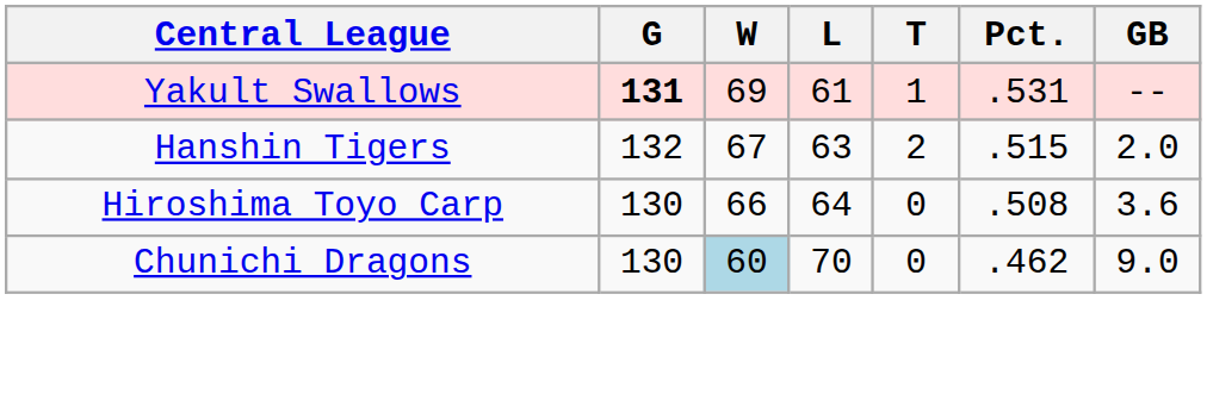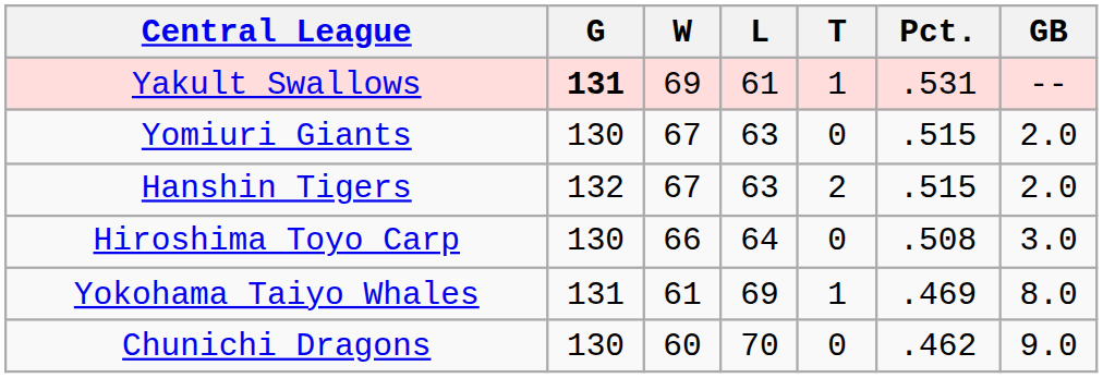 <table class="wikitable"  style="width:50%; text-align:center;">
 <tr>
 <th style="width:35%;"><a href='#'>Central League</a></th>
 <th style="width:5%;">G</th>
 <th style="width:5%;">W</th>
 <th style="width:5%;">L</th>
 <th style="width:5%;">T</th>
 <th style="width:7%;">Pct.</th>
 <th style="width:5%;">GB</th>
 </tr>
 <tr style="background:#fdd;">
 <td><a href='#'>Yakult Swallows</a></td>
 <td><strong>131</strong></td>
 <td>69</td>
 <td>61</td>
 <td>1</td>
 <td>.531</td>
 <td>--</td>
 </tr>
 <tr align=center>
+<td><a href='#'>Yomiuri Giants</a></td>
+<td>130</td>
+<td>67</td>
+<td>63</td>
+<td>0</td>
+<td>.515</td>
+<td>2.0</td>
+</tr>
+<tr align=center>
 <td><a href='#'>Hanshin Tigers</a></td>
 <td>132</td>
 <td>67</td>
 <td>63</td>
 <td>2</td>
 <td>.515</td>
 <td>2.0</td>
 </tr>
 <tr align=center>
 <td><a href='#'>Hiroshima Toyo Carp</a></td>
 <td>130</td>
 <td>66</td>
 <td>64</td>
 <td>0</td>
 <td>.508</td>
-<td>3.6</td>
+<td>3.0</td>
+</tr>
+<tr align=center>
+<td><a href='#'>Yokohama Taiyo Whales</a></td>
+<td>131</td>
+<td>61</td>
+<td>69</td>
+<td>1</td>
+<td>.469</td>
+<td>8.0</td>
 </tr>
 <tr align=center>
 <td><a href='#'>Chunichi Dragons</a></td>
 <td>130</td>
-<td style="background: lightblue;">60</td>
+<td>60</td>
 <td>70</td>
 <td>0</td>
 <td>.462</td>
 <td>9.0</td>
 </tr>
 </table>
